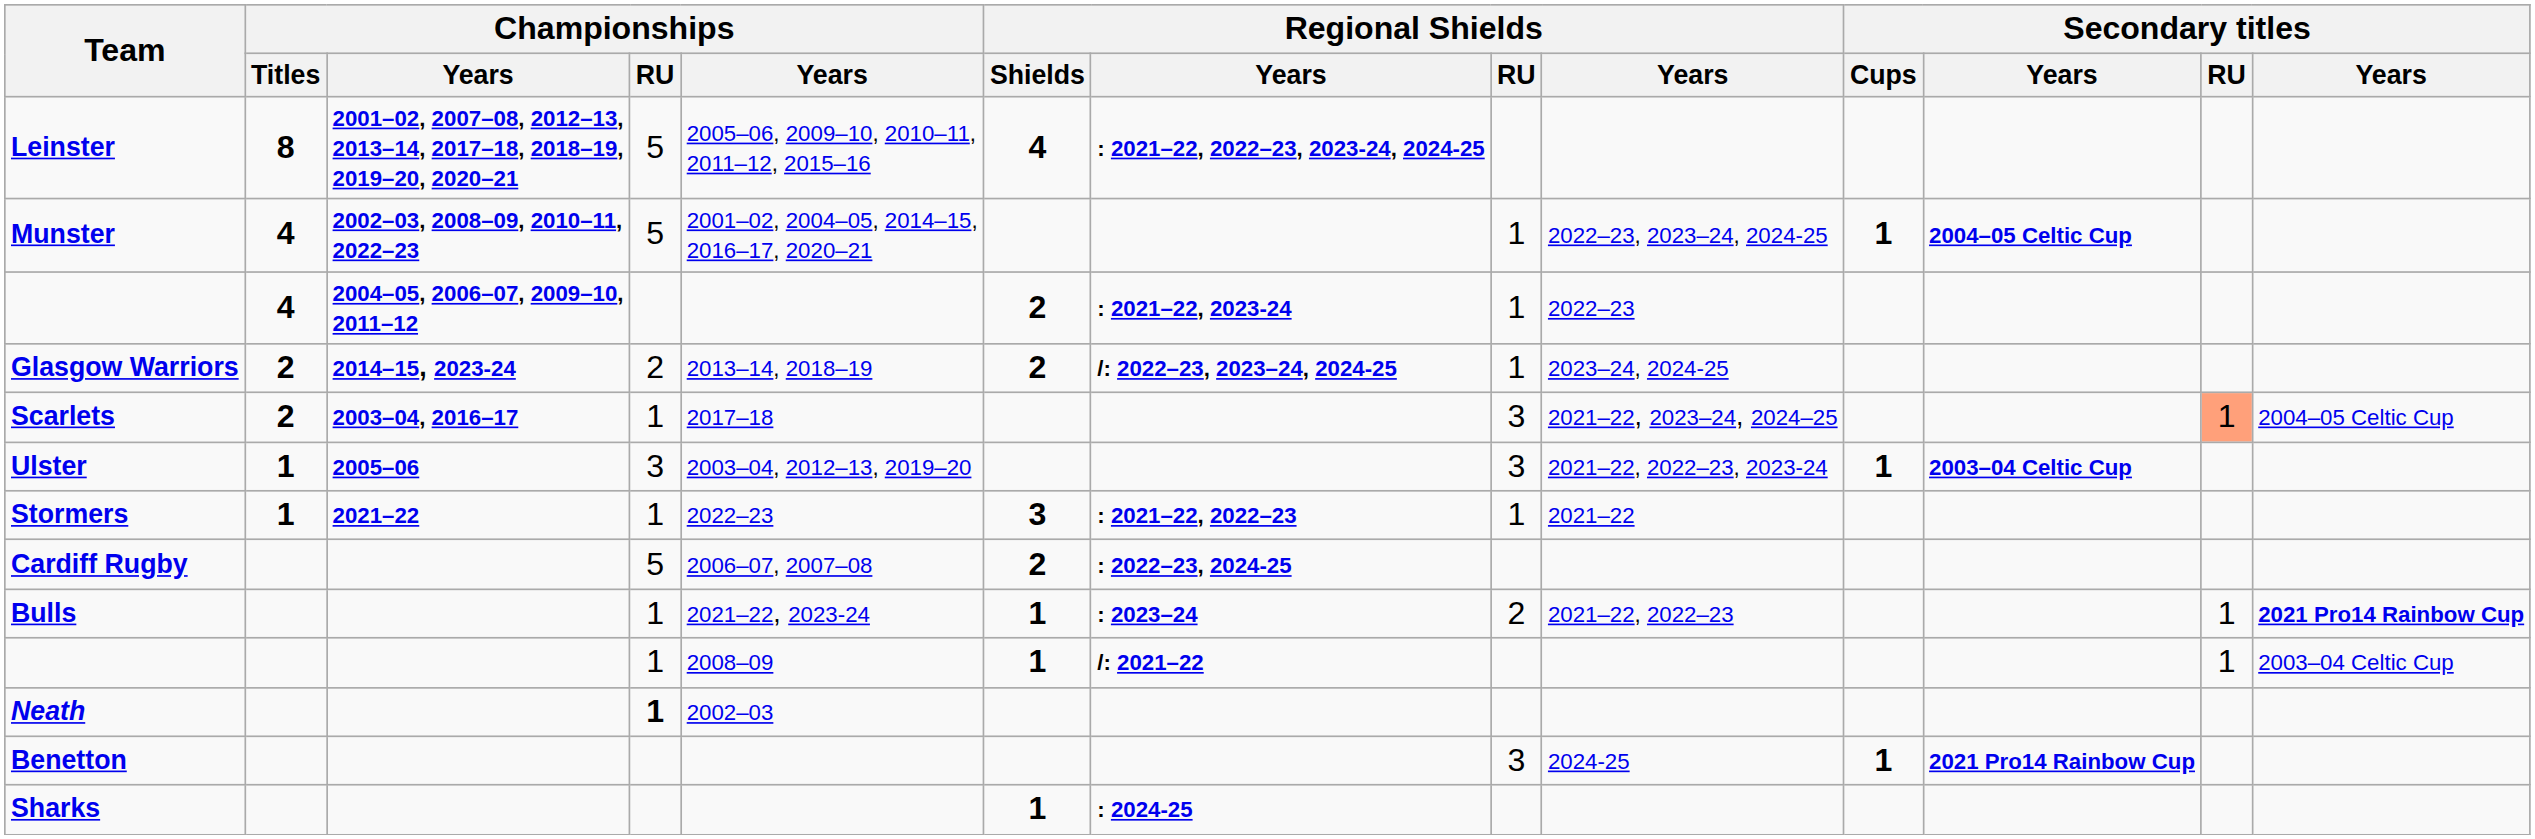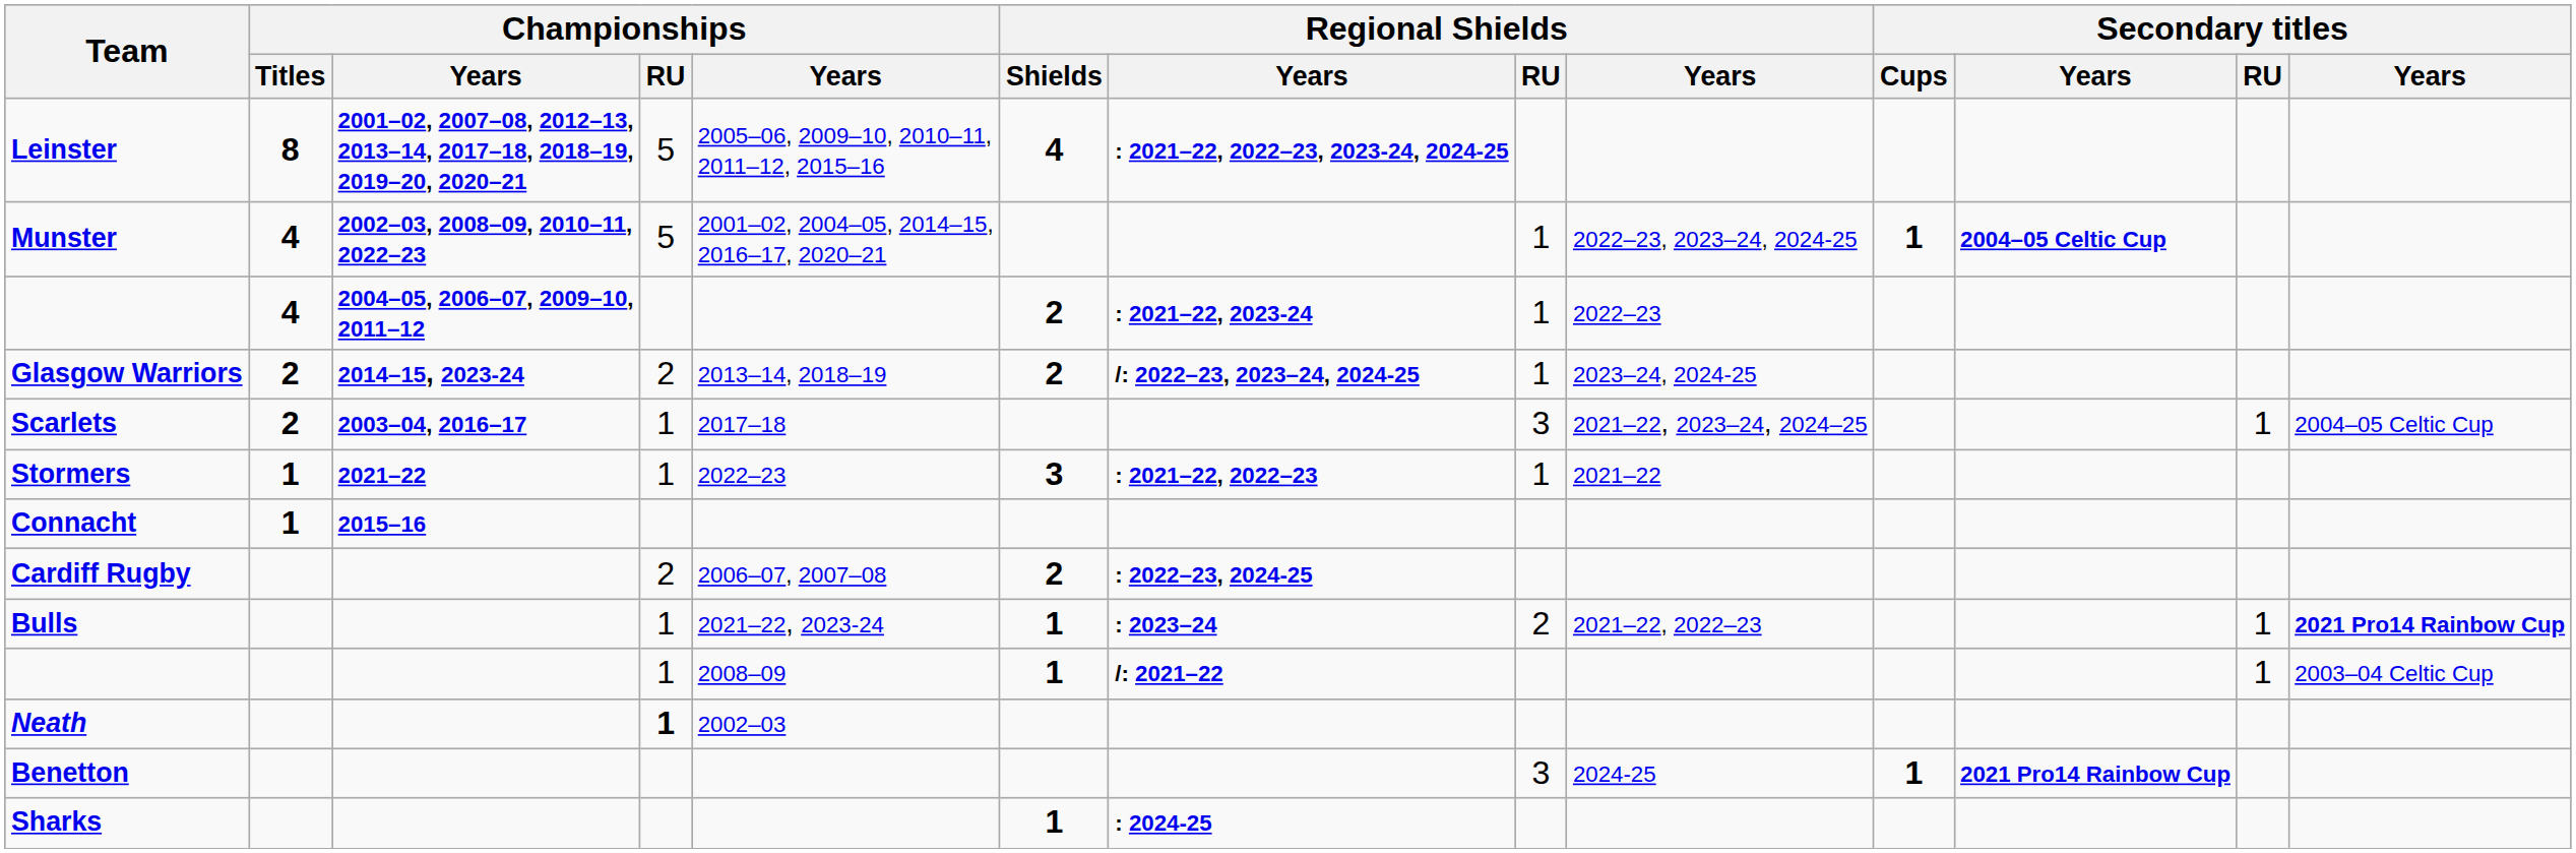 <table class="wikitable sortable">
 <tr>
 <th rowspan="2"><big>Team</big></th>
 <th colspan="4"><big>Championships</big></th>
 <th colspan="4"><big>Regional Shields</big></th>
 <th colspan="4"><big>Secondary titles</big></th>
 </tr>
 <tr>
 <th>Titles</th>
 <th>Years</th>
 <th>RU</th>
 <th>Years</th>
 <th>Shields</th>
 <th>Years</th>
 <th>RU</th>
 <th>Years</th>
 <th>Cups</th>
 <th>Years</th>
 <th>RU</th>
 <th>Years</th>
 </tr>
 <tr>
 <td><strong> <a href='#'>Leinster</a></strong> <br></td>
 <td align="center"><strong><big>8</big></strong></td>
 <td><small><strong><a href='#'>2001–02</a>, <a href='#'>2007–08</a>, <a href='#'>2012–13</a>, <br><a href='#'>2013–14</a>, <a href='#'>2017–18</a>, <a href='#'>2018–19</a>, <br><a href='#'>2019–20</a>, <a href='#'>2020–21</a></strong></small></td>
 <td align="center"><big>5</big></td>
 <td><small><a href='#'>2005–06</a>, <a href='#'>2009–10</a>, <a href='#'>2010–11</a>, <br><a href='#'>2011–12</a>, <a href='#'>2015–16</a></small></td>
 <td align="center"><strong><big>4</big></strong></td>
 <td><small><strong>: <a href='#'>2021–22</a>, <a href='#'>2022–23</a>, <a href='#'>2023-24</a>, <a href='#'>2024-25</a></strong></small></td>
 <td></td>
 <td></td>
 <td></td>
 <td></td>
 <td></td>
 <td></td>
 </tr>
 <tr>
 <td><strong> <a href='#'>Munster</a></strong> <br></td>
 <td align="center"><strong><big>4</big></strong></td>
 <td><small><strong><a href='#'>2002–03</a>, <a href='#'>2008–09</a>, <a href='#'>2010–11</a>,</strong></small><br><a href='#'><small><strong>2022–23</strong></small></a></td>
 <td align="center"><big>5</big></td>
 <td><small><a href='#'>2001–02</a>, <a href='#'>2004–05</a>, <a href='#'>2014–15</a>, <br><a href='#'>2016–17</a>, <a href='#'>2020–21</a></small></td>
 <td></td>
 <td></td>
 <td align="center"><big>1</big></td>
 <td><small><a href='#'>2022–23</a>, <a href='#'>2023–24</a>, <a href='#'>2024-25</a></small></td>
 <td align="center"><strong><big>1</big></strong></td>
 <td><a href='#'><small><strong>2004–05 Celtic Cup</strong></small></a></td>
 <td></td>
 <td></td>
 </tr>
 <tr>
 <td><strong></strong><br></td>
 <td align="center"><strong><big>4</big></strong></td>
 <td><small><strong><a href='#'>2004–05</a>, <a href='#'>2006–07</a>, <a href='#'>2009–10</a>, <br><a href='#'>2011–12</a></strong></small></td>
 <td align="center"></td>
 <td></td>
 <td align="center"><strong><big>2</big></strong></td>
 <td><small><strong>: <a href='#'>2021–22</a>, <a href='#'>2023-24</a></strong></small></td>
 <td align="center"><big>1</big></td>
 <td><a href='#'><small>2022–23</small></a></td>
 <td></td>
 <td></td>
 <td></td>
 <td></td>
 </tr>
 <tr>
 <td><strong> <a href='#'>Glasgow Warriors</a></strong> <br></td>
 <td align="center"><strong><big>2</big></strong></td>
 <td><strong><a href='#'><small>2014–15</small></a>, <a href='#'><small>2023-24</small></a></strong></td>
 <td align="center"><big>2</big></td>
 <td><small><a href='#'>2013–14</a>, <a href='#'>2018–19</a></small></td>
 <td align="center"><strong><big>2</big></strong></td>
 <td><small><strong>/: <a href='#'>2022–23</a>, <a href='#'>2023–24</a>, <a href='#'>2024-25</a></strong></small></td>
 <td align="center"><big>1</big></td>
 <td><small><a href='#'>2023–24</a>, <a href='#'>2024-25</a></small></td>
 <td></td>
 <td></td>
 <td></td>
 <td></td>
 </tr>
 <tr>
 <td><strong> <a href='#'>Scarlets</a></strong> <br></td>
 <td align="center"><strong><big>2</big></strong></td>
 <td><small><strong><a href='#'>2003–04</a>, <a href='#'>2016–17</a></strong></small></td>
 <td align="center"><big>1</big></td>
 <td><a href='#'><small>2017–18</small></a></td>
 <td></td>
 <td></td>
 <td align="center"><big>3</big></td>
 <td><a href='#'><small>2021–22</small></a>, <a href='#'><small>2023–24</small></a>, <a href='#'><small>2024–25</small></a></td>
 <td align="center"></td>
 <td></td>
-<td align="center" style="background: lightsalmon;"><big>1</big></td>
+<td align="center"><big>1</big></td>
 <td><a href='#'><small>2004–05 Celtic Cup</small></a></td>
-</tr>
-<tr>
-<td><strong> <a href='#'>Ulster</a></strong> <br></td>
-<td align="center"><strong><big>1</big></strong></td>
-<td><a href='#'><small><strong>2005–06</strong></small></a></td>
-<td align="center"><big>3</big></td>
-<td><small><a href='#'>2003–04</a>, <a href='#'>2012–13</a>, <a href='#'>2019–20</a></small></td>
-<td></td>
-<td></td>
-<td align="center"><big>3</big></td>
-<td><small><a href='#'>2021–22</a>, <a href='#'>2022–23</a>, <a href='#'>2023-24</a></small></td>
-<td align="center"><strong><big>1</big></strong></td>
-<td><a href='#'><small><strong>2003–04 Celtic Cup</strong></small></a></td>
-<td></td>
-<td></td>
 </tr>
 <tr>
 <td><strong> <a href='#'>Stormers</a></strong> <br></td>
 <td align="center"><strong><big>1</big></strong></td>
 <td><a href='#'><small><strong>2021–22</strong></small></a></td>
 <td align="center"><big>1</big></td>
 <td><a href='#'><small>2022–23</small></a></td>
 <td align="center"><strong><big>3</big></strong></td>
 <td><small><strong>: <a href='#'>2021–22</a>, <a href='#'>2022–23</a></strong></small></td>
 <td align="center"><big>1</big></td>
 <td><a href='#'><small>2021–22</small></a></td>
 <td></td>
 <td></td>
 <td></td>
 <td></td>
 </tr>
 <tr>
+<td><strong> <a href='#'>Connacht</a></strong> <br></td>
+<td align="center"><strong><big>1</big></strong></td>
+<td><a href='#'><small><strong>2015–16</strong></small></a></td>
+<td align="center"></td>
+<td></td>
+<td></td>
+<td></td>
+<td></td>
+<td></td>
+<td></td>
+<td></td>
+<td></td>
+<td></td>
+</tr>
+<tr>
 <td><strong> <a href='#'>Cardiff Rugby</a></strong></td>
 <td align="center"></td>
 <td></td>
-<td align="center"><big>5</big></td>
+<td align="center"><big>2</big></td>
 <td><small><a href='#'>2006–07</a>, <a href='#'>2007–08</a></small></td>
 <td align="center"><strong><big>2</big></strong></td>
 <td><strong><small>: <a href='#'>2022–23</a>, <a href='#'>2024-25</a></small></strong></td>
 <td></td>
 <td></td>
 <td></td>
 <td></td>
 <td></td>
 <td></td>
 </tr>
 <tr>
 <td><strong> <a href='#'>Bulls</a></strong></td>
 <td align="center"></td>
 <td></td>
 <td align="center"><big>1</big></td>
 <td><a href='#'><small>2021–22</small></a>, <a href='#'><small>2023-24</small></a></td>
 <td align="center"><strong><big>1</big></strong></td>
 <td><small><strong>: <a href='#'>2023–24</a></strong></small></td>
 <td align="center"><big>2</big></td>
 <td><small><a href='#'>2021–22</a>, <a href='#'>2022–23</a></small></td>
 <td></td>
 <td></td>
 <td align="center"><big>1</big></td>
 <td><strong><a href='#'><small>2021 Pro14 Rainbow Cup</small></a></strong></td>
 </tr>
 <tr>
 <td><strong></strong></td>
 <td align="center"></td>
 <td></td>
 <td align="center"><big>1</big></td>
 <td><a href='#'><small>2008–09</small></a></td>
 <td align="center"><strong><big>1</big></strong></td>
 <td><small><strong>/: <a href='#'>2021–22</a></strong></small></td>
 <td></td>
 <td></td>
 <td></td>
 <td></td>
 <td align="center"><big>1</big></td>
 <td><a href='#'><small>2003–04 Celtic Cup</small></a></td>
 </tr>
 <tr>
 <td><strong><em> <a href='#'>Neath</a></em></strong></td>
 <td align="center"></td>
 <td></td>
 <td align="center"><strong><big>1</big></strong></td>
 <td><a href='#'><small>2002–03</small></a></td>
 <td></td>
 <td></td>
 <td></td>
 <td></td>
 <td></td>
 <td></td>
 <td></td>
 <td></td>
 </tr>
 <tr>
 <td><strong> <a href='#'>Benetton</a></strong><br></td>
 <td align="center"></td>
 <td></td>
 <td align="center"></td>
 <td></td>
 <td></td>
 <td></td>
 <td align="center"><big>3</big></td>
 <td><small><a href='#'>2024-25</a></small></td>
 <td align="center"><strong><big>1</big></strong></td>
 <td><a href='#'><small><strong>2021 Pro14 Rainbow Cup</strong></small></a></td>
 <td></td>
 <td></td>
 </tr>
 <tr>
 <td> <strong><a href='#'>Sharks</a></strong></td>
 <td></td>
 <td></td>
 <td></td>
 <td></td>
 <td align="center"><strong><big>1</big></strong></td>
 <td><small><strong>: <a href='#'>2024-25</a></strong></small></td>
 <td></td>
 <td></td>
 <td></td>
 <td></td>
 <td></td>
 <td></td>
 </tr>
 </table>
